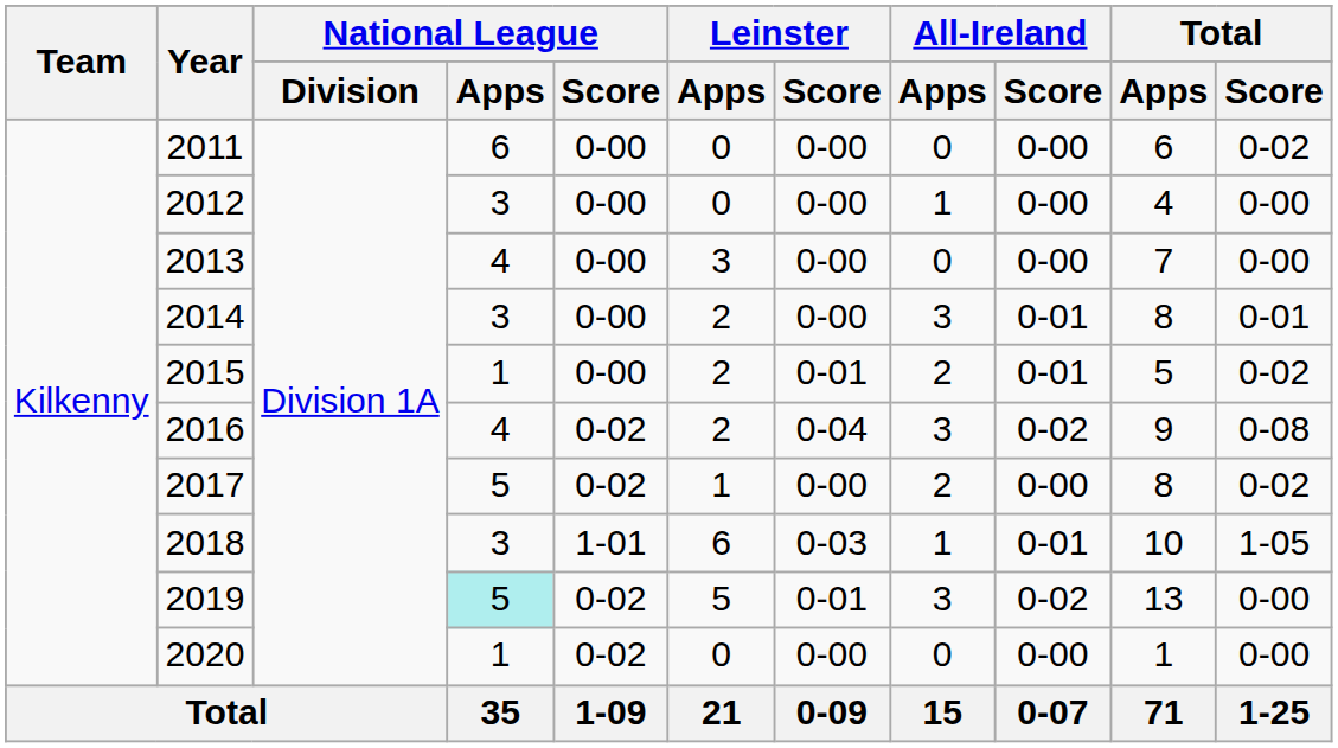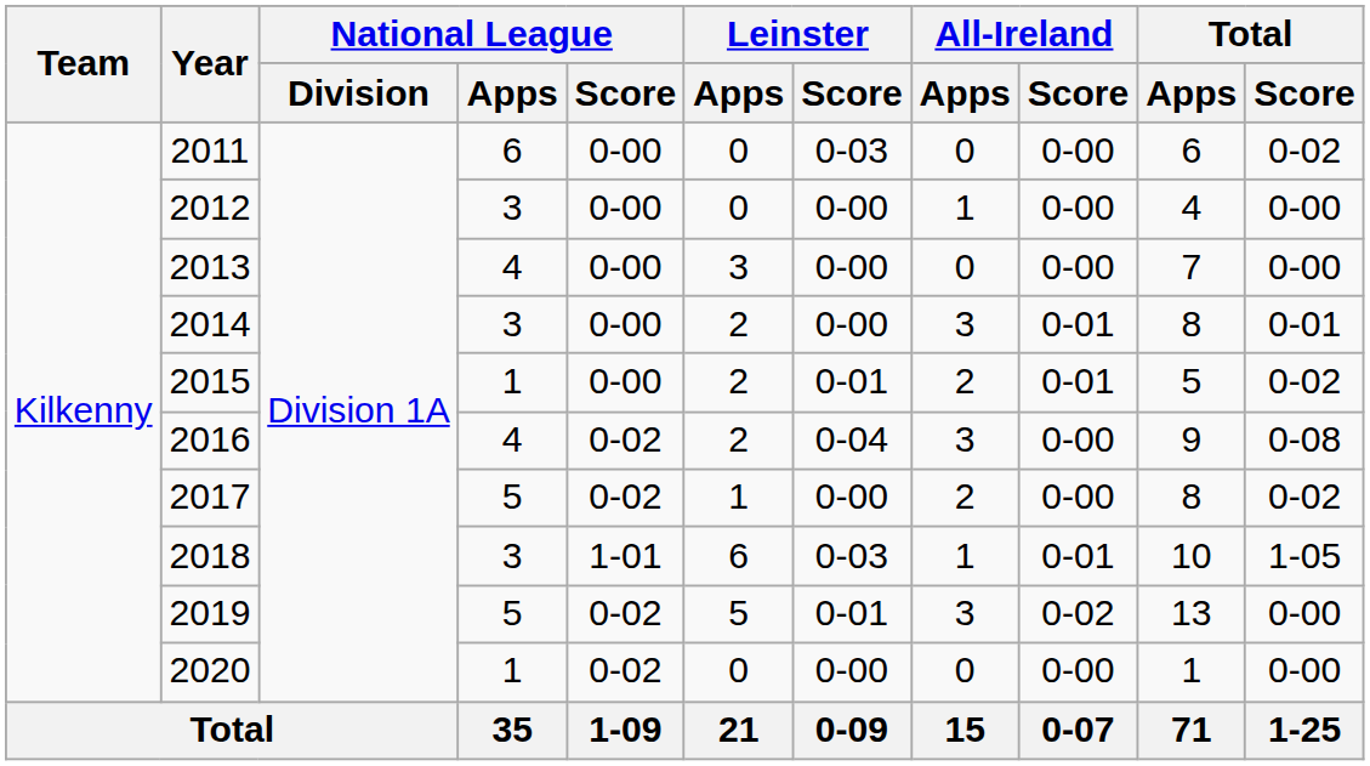 <table class="wikitable" style="text-align:center">
 <tr>
 <th rowspan="2">Team</th>
 <th rowspan="2">Year</th>
 <th colspan="3"><a href='#'>National League</a></th>
 <th colspan="2"><a href='#'>Leinster</a></th>
 <th colspan="2"><a href='#'>All-Ireland</a></th>
 <th colspan="2">Total</th>
 </tr>
 <tr>
 <th>Division</th>
 <th>Apps</th>
 <th>Score</th>
 <th>Apps</th>
 <th>Score</th>
 <th>Apps</th>
 <th>Score</th>
 <th>Apps</th>
 <th>Score</th>
 </tr>
 <tr>
 <td rowspan="10"><a href='#'>Kilkenny</a></td>
 <td>2011</td>
 <td rowspan="10"><a href='#'>Division 1A</a></td>
 <td>6</td>
 <td>0-00</td>
 <td>0</td>
-<td>0-00</td>
+<td>0-03</td>
 <td>0</td>
 <td>0-00</td>
 <td>6</td>
 <td>0-02</td>
 </tr>
 <tr>
 <td>2012</td>
 <td>3</td>
 <td>0-00</td>
 <td>0</td>
 <td>0-00</td>
 <td>1</td>
 <td>0-00</td>
 <td>4</td>
 <td>0-00</td>
 </tr>
 <tr>
 <td>2013</td>
 <td>4</td>
 <td>0-00</td>
 <td>3</td>
 <td>0-00</td>
 <td>0</td>
 <td>0-00</td>
 <td>7</td>
 <td>0-00</td>
 </tr>
 <tr>
 <td>2014</td>
 <td>3</td>
 <td>0-00</td>
 <td>2</td>
 <td>0-00</td>
 <td>3</td>
 <td>0-01</td>
 <td>8</td>
 <td>0-01</td>
 </tr>
 <tr>
 <td>2015</td>
 <td>1</td>
 <td>0-00</td>
 <td>2</td>
 <td>0-01</td>
 <td>2</td>
 <td>0-01</td>
 <td>5</td>
 <td>0-02</td>
 </tr>
 <tr>
 <td>2016</td>
 <td>4</td>
 <td>0-02</td>
 <td>2</td>
 <td>0-04</td>
 <td>3</td>
-<td>0-02</td>
+<td>0-00</td>
 <td>9</td>
 <td>0-08</td>
 </tr>
 <tr>
 <td>2017</td>
 <td>5</td>
 <td>0-02</td>
 <td>1</td>
 <td>0-00</td>
 <td>2</td>
 <td>0-00</td>
 <td>8</td>
 <td>0-02</td>
 </tr>
 <tr>
 <td>2018</td>
 <td>3</td>
 <td>1-01</td>
 <td>6</td>
 <td>0-03</td>
 <td>1</td>
 <td>0-01</td>
 <td>10</td>
 <td>1-05</td>
 </tr>
 <tr>
 <td>2019</td>
-<td style="background: paleturquoise;">5</td>
+<td>5</td>
 <td>0-02</td>
 <td>5</td>
 <td>0-01</td>
 <td>3</td>
 <td>0-02</td>
 <td>13</td>
 <td>0-00</td>
 </tr>
 <tr>
 <td>2020</td>
 <td>1</td>
 <td>0-02</td>
 <td>0</td>
 <td>0-00</td>
 <td>0</td>
 <td>0-00</td>
 <td>1</td>
 <td>0-00</td>
 </tr>
 <tr>
 <th colspan="3">Total</th>
 <th>35</th>
 <th>1-09</th>
 <th>21</th>
 <th>0-09</th>
 <th>15</th>
 <th>0-07</th>
 <th>71</th>
 <th>1-25</th>
 </tr>
 </table>
